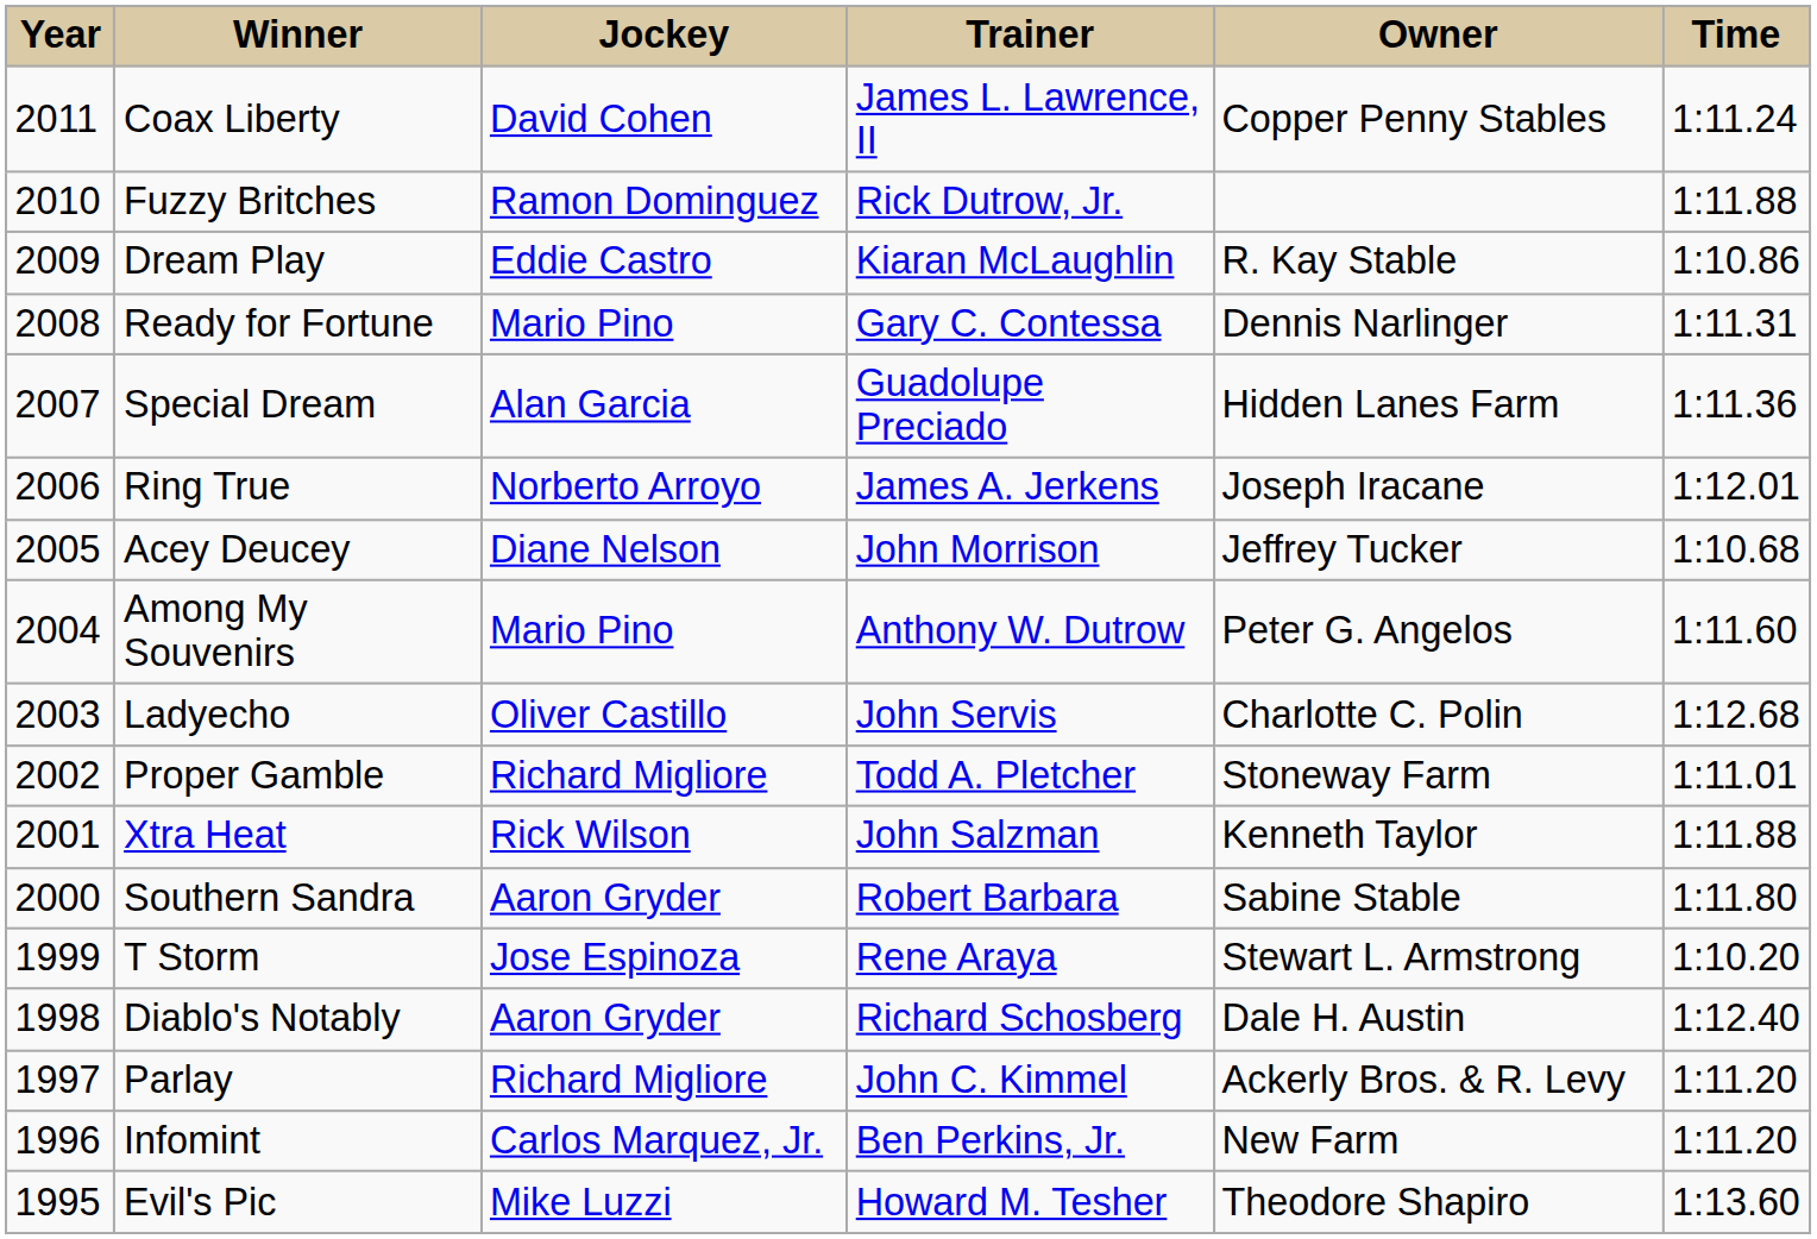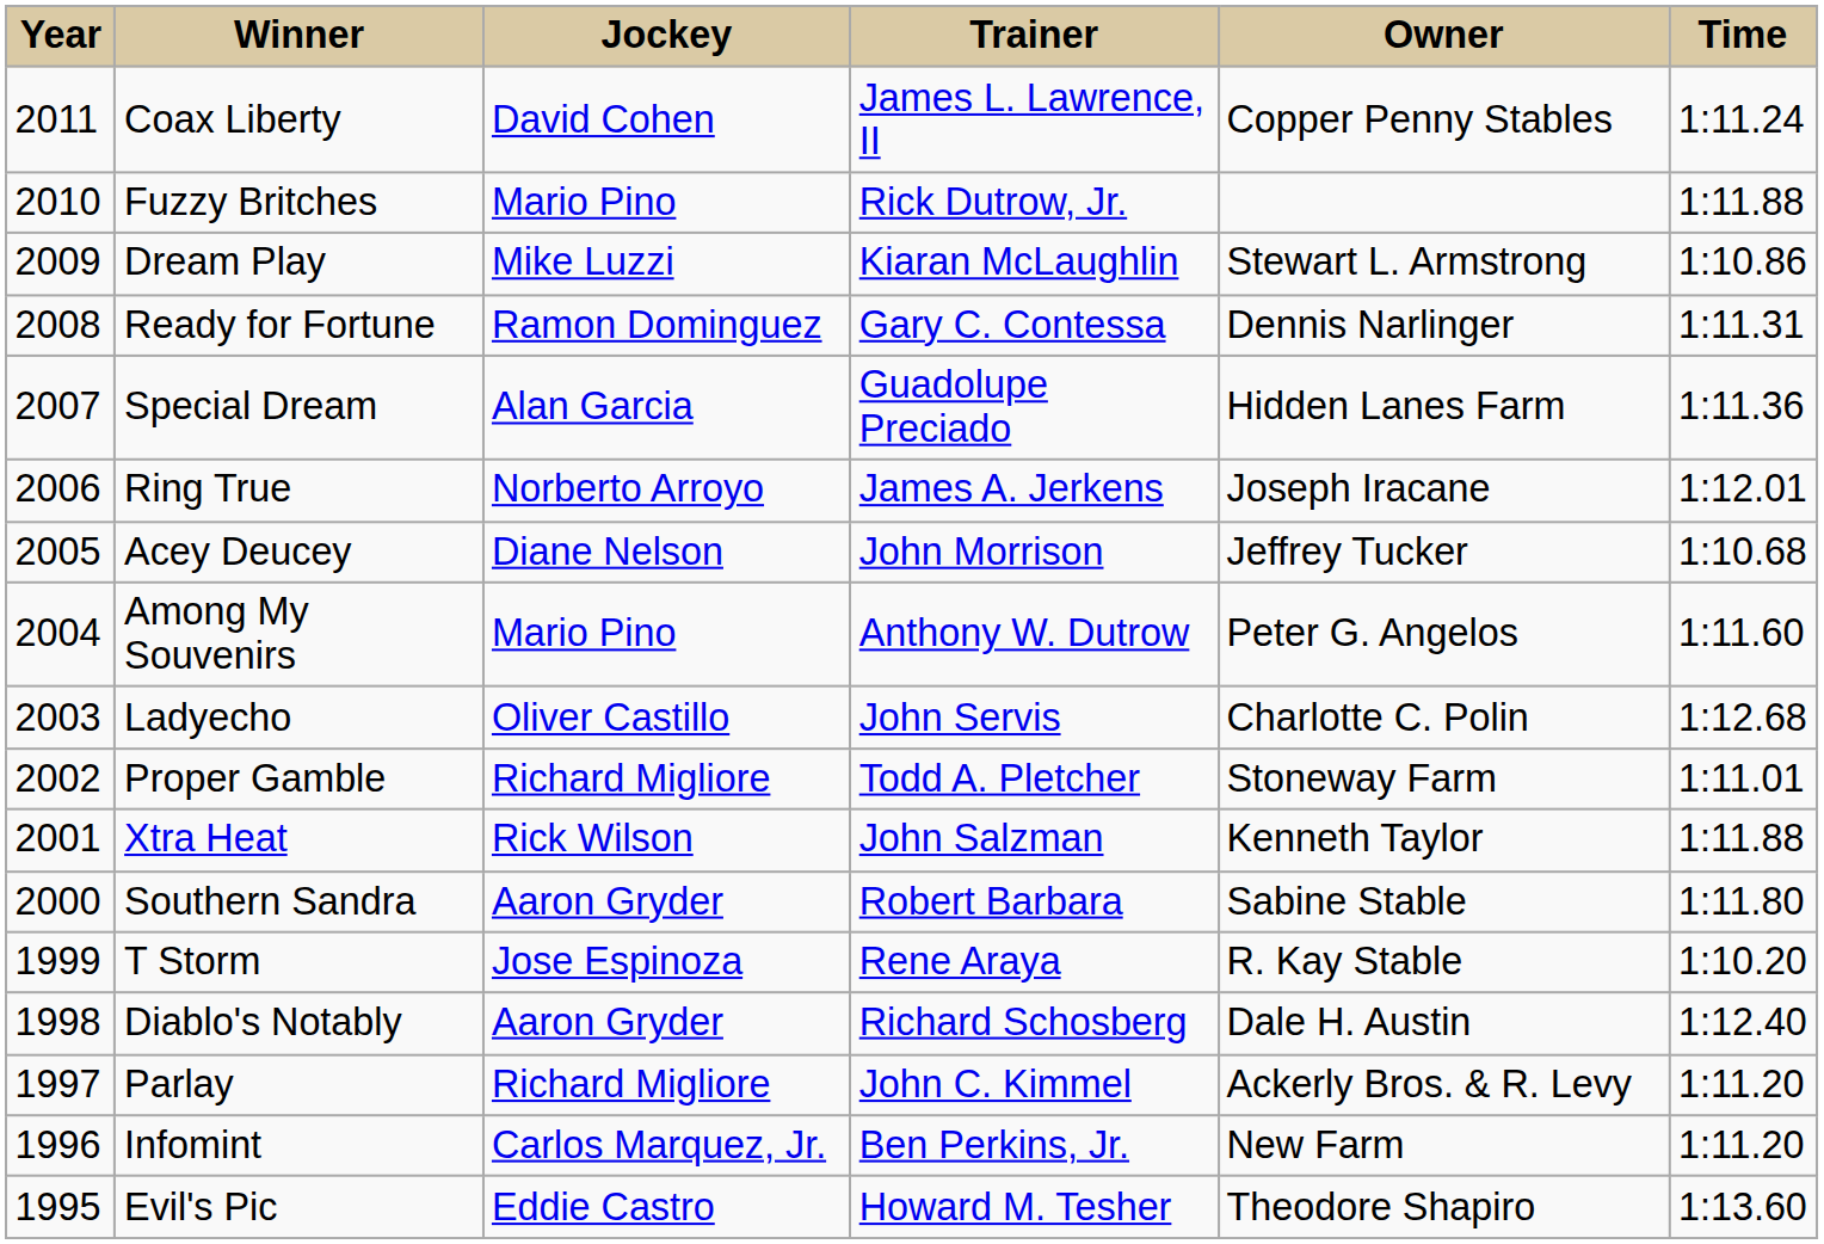 <table class="wikitable sortable">
 <tr>
 <th style="background-color:#DACAA5; width:38px">Year<br></th>
 <th style="background-color:#DACAA5; width:145px">Winner<br></th>
 <th style="background-color:#DACAA5; width:145px">Jockey<br></th>
 <th style="background-color:#DACAA5; width:145px">Trainer<br></th>
 <th style="background-color:#DACAA5; width:180px">Owner<br></th>
 <th style="background-color:#DACAA5">Time<br></th>
 </tr>
 <tr>
 <td>2011</td>
 <td>Coax Liberty</td>
 <td><a href='#'>David Cohen</a></td>
 <td><a href='#'>James L. Lawrence, II</a></td>
 <td>Copper Penny Stables</td>
 <td>1:11.24</td>
 </tr>
 <tr>
 <td>2010</td>
 <td>Fuzzy Britches</td>
-<td><a href='#'>Ramon Dominguez</a></td>
+<td><a href='#'>Mario Pino</a></td>
 <td><a href='#'>Rick Dutrow, Jr.</a></td>
 <td></td>
 <td>1:11.88</td>
 </tr>
 <tr>
 <td>2009</td>
 <td>Dream Play</td>
-<td><a href='#'>Eddie Castro</a></td>
+<td><a href='#'>Mike Luzzi</a></td>
 <td><a href='#'>Kiaran McLaughlin</a></td>
-<td>R. Kay Stable</td>
+<td>Stewart L. Armstrong</td>
 <td>1:10.86</td>
 </tr>
 <tr>
 <td>2008</td>
 <td>Ready for Fortune</td>
-<td><a href='#'>Mario Pino</a></td>
+<td><a href='#'>Ramon Dominguez</a></td>
 <td><a href='#'>Gary C. Contessa</a></td>
 <td>Dennis Narlinger</td>
 <td>1:11.31</td>
 </tr>
 <tr>
 <td>2007</td>
 <td>Special Dream</td>
 <td><a href='#'>Alan Garcia</a></td>
 <td><a href='#'>Guadolupe Preciado</a></td>
 <td>Hidden Lanes Farm</td>
 <td>1:11.36</td>
 </tr>
 <tr>
 <td>2006</td>
 <td>Ring True</td>
 <td><a href='#'>Norberto Arroyo</a></td>
 <td><a href='#'>James A. Jerkens</a></td>
 <td>Joseph Iracane</td>
 <td>1:12.01</td>
 </tr>
 <tr>
 <td>2005</td>
 <td>Acey Deucey</td>
 <td><a href='#'>Diane Nelson</a></td>
 <td><a href='#'>John Morrison</a></td>
 <td>Jeffrey Tucker</td>
 <td>1:10.68</td>
 </tr>
 <tr>
 <td>2004</td>
 <td>Among My Souvenirs</td>
 <td><a href='#'>Mario Pino</a></td>
 <td><a href='#'>Anthony W. Dutrow</a></td>
 <td>Peter G. Angelos</td>
 <td>1:11.60</td>
 </tr>
 <tr>
 <td>2003</td>
 <td>Ladyecho</td>
 <td><a href='#'>Oliver Castillo</a></td>
 <td><a href='#'>John Servis</a></td>
 <td>Charlotte C. Polin</td>
 <td>1:12.68</td>
 </tr>
 <tr>
 <td>2002</td>
 <td>Proper Gamble</td>
 <td><a href='#'>Richard Migliore</a></td>
 <td><a href='#'>Todd A. Pletcher</a></td>
 <td>Stoneway Farm</td>
 <td>1:11.01</td>
 </tr>
 <tr>
 <td>2001</td>
 <td><a href='#'>Xtra Heat</a></td>
 <td><a href='#'>Rick Wilson</a></td>
 <td><a href='#'>John Salzman</a></td>
 <td>Kenneth Taylor</td>
 <td>1:11.88</td>
 </tr>
 <tr>
 <td>2000</td>
 <td>Southern Sandra</td>
 <td><a href='#'>Aaron Gryder</a></td>
 <td><a href='#'>Robert Barbara</a></td>
 <td>Sabine Stable</td>
 <td>1:11.80</td>
 </tr>
 <tr>
 <td>1999</td>
 <td>T Storm</td>
 <td><a href='#'>Jose Espinoza</a></td>
 <td><a href='#'>Rene Araya</a></td>
-<td>Stewart L. Armstrong</td>
+<td>R. Kay Stable</td>
 <td>1:10.20</td>
 </tr>
 <tr>
 <td>1998</td>
 <td>Diablo's Notably</td>
 <td><a href='#'>Aaron Gryder</a></td>
 <td><a href='#'>Richard Schosberg</a></td>
 <td>Dale H. Austin</td>
 <td>1:12.40</td>
 </tr>
 <tr>
 <td>1997</td>
 <td>Parlay</td>
 <td><a href='#'>Richard Migliore</a></td>
 <td><a href='#'>John C. Kimmel</a></td>
 <td>Ackerly Bros. & R. Levy</td>
 <td>1:11.20</td>
 </tr>
 <tr>
 <td>1996</td>
 <td>Infomint</td>
 <td><a href='#'>Carlos Marquez, Jr.</a></td>
 <td><a href='#'>Ben Perkins, Jr.</a></td>
 <td>New Farm</td>
 <td>1:11.20</td>
 </tr>
 <tr>
 <td>1995</td>
 <td>Evil's Pic</td>
-<td><a href='#'>Mike Luzzi</a></td>
+<td><a href='#'>Eddie Castro</a></td>
 <td><a href='#'>Howard M. Tesher</a></td>
 <td>Theodore Shapiro</td>
 <td>1:13.60</td>
 </tr>
 <tr>
 </tr>
 </table>
